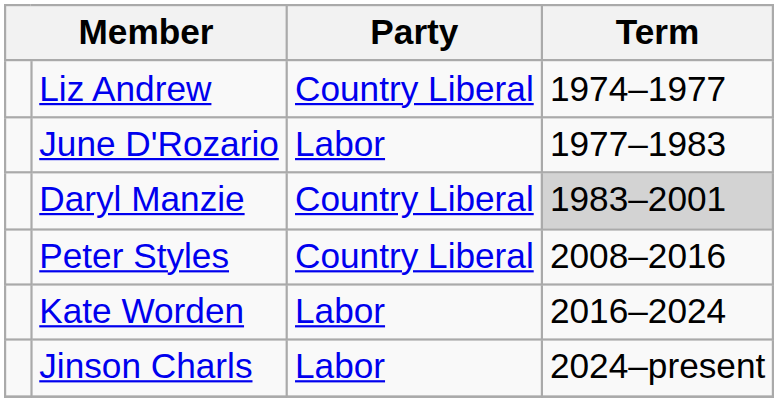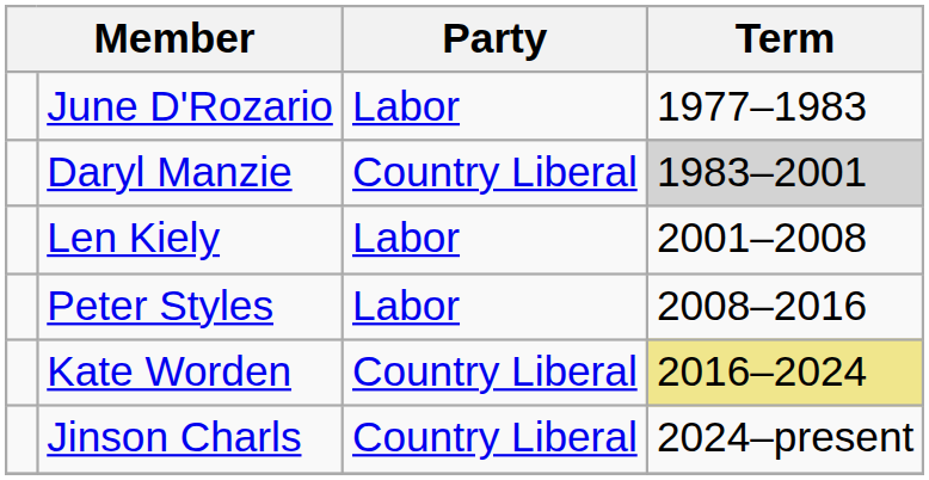 <table class="wikitable">
 <tr>
 <th colspan="2">Member</th>
 <th>Party</th>
 <th>Term</th>
-</tr>
-<tr>
-<td> </td>
-<td><a href='#'>Liz Andrew</a></td>
-<td><a href='#'>Country Liberal</a></td>
-<td>1974–1977</td>
 </tr>
 <tr>
 <td> </td>
 <td><a href='#'>June D'Rozario</a></td>
 <td><a href='#'>Labor</a></td>
 <td>1977–1983</td>
 </tr>
 <tr>
 <td> </td>
 <td><a href='#'>Daryl Manzie</a></td>
 <td><a href='#'>Country Liberal</a></td>
 <td style="background: lightgrey;">1983–2001</td>
 </tr>
 <tr>
 <td> </td>
+<td><a href='#'>Len Kiely</a></td>
+<td><a href='#'>Labor</a></td>
+<td>2001–2008</td>
+</tr>
+<tr>
+<td> </td>
 <td><a href='#'>Peter Styles</a></td>
-<td><a href='#'>Country Liberal</a></td>
+<td><a href='#'>Labor</a></td>
 <td>2008–2016</td>
 </tr>
 <tr>
 <td> </td>
 <td><a href='#'>Kate Worden</a></td>
-<td><a href='#'>Labor</a></td>
-<td>2016–2024</td>
+<td><a href='#'>Country Liberal</a></td>
+<td style="background: khaki;">2016–2024</td>
 </tr>
 <tr>
 <td> </td>
 <td><a href='#'>Jinson Charls</a></td>
-<td><a href='#'>Labor</a></td>
+<td><a href='#'>Country Liberal</a></td>
 <td>2024–present</td>
 </tr>
 <tr>
 </tr>
 </table>
